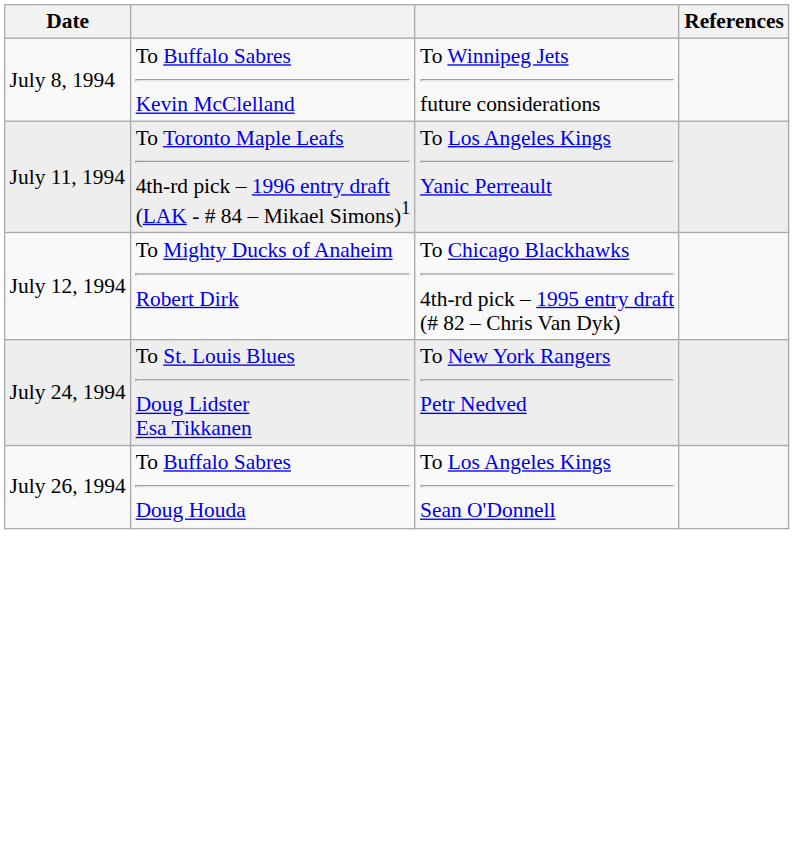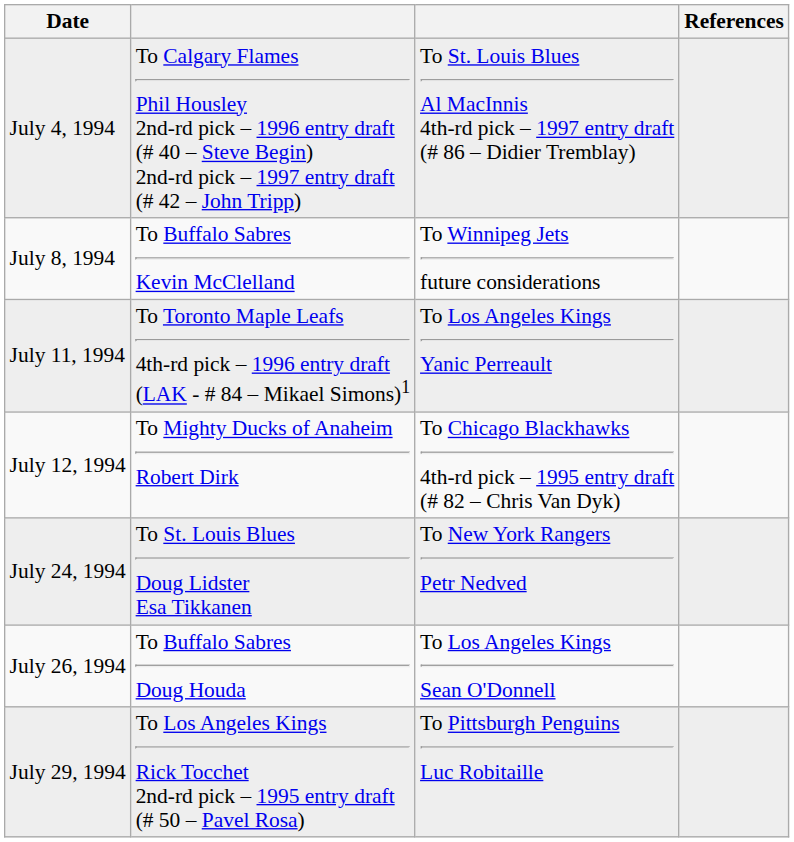 <table class="wikitable">
 <tr>
 <th>Date</th>
 <th></th>
 <th></th>
 <th>References</th>
+</tr>
+<tr bgcolor="#eeeeee">
+<td>July 4, 1994</td>
+<td valign="top">To <a href='#'>Calgary Flames</a><hr><a href='#'>Phil Housley</a><br>2nd-rd pick – <a href='#'>1996 entry draft</a><br>(# 40 – <a href='#'>Steve Begin</a>)<br>2nd-rd pick – <a href='#'>1997 entry draft</a><br>(# 42 – <a href='#'>John Tripp</a>)</td>
+<td valign="top">To <a href='#'>St. Louis Blues</a><hr><a href='#'>Al MacInnis</a><br>4th-rd pick – <a href='#'>1997 entry draft</a><br>(# 86 – Didier Tremblay)</td>
+<td></td>
 </tr>
 <tr>
 <td>July 8, 1994</td>
 <td valign="top">To <a href='#'>Buffalo Sabres</a><hr><a href='#'>Kevin McClelland</a></td>
 <td valign="top">To <a href='#'>Winnipeg Jets</a><hr>future considerations</td>
 <td></td>
 </tr>
 <tr bgcolor="#eeeeee">
 <td>July 11, 1994</td>
 <td valign="top">To <a href='#'>Toronto Maple Leafs</a><hr>4th-rd pick – <a href='#'>1996 entry draft</a><br>(<a href='#'>LAK</a> - # 84 – Mikael Simons)<sup>1</sup></td>
 <td valign="top">To <a href='#'>Los Angeles Kings</a><hr><a href='#'>Yanic Perreault</a></td>
 <td></td>
 </tr>
 <tr>
 <td>July 12, 1994</td>
 <td valign="top">To <a href='#'>Mighty Ducks of Anaheim</a><hr><a href='#'>Robert Dirk</a></td>
 <td valign="top">To <a href='#'>Chicago Blackhawks</a><hr>4th-rd pick – <a href='#'>1995 entry draft</a><br>(# 82 – Chris Van Dyk)</td>
 <td></td>
 </tr>
 <tr bgcolor="#eeeeee">
 <td>July 24, 1994</td>
 <td valign="top">To <a href='#'>St. Louis Blues</a><hr><a href='#'>Doug Lidster</a><br><a href='#'>Esa Tikkanen</a></td>
 <td valign="top">To <a href='#'>New York Rangers</a><hr><a href='#'>Petr Nedved</a></td>
 <td></td>
 </tr>
 <tr>
 <td>July 26, 1994</td>
 <td valign="top">To <a href='#'>Buffalo Sabres</a><hr><a href='#'>Doug Houda</a></td>
 <td valign="top">To <a href='#'>Los Angeles Kings</a><hr><a href='#'>Sean O'Donnell</a></td>
 <td></td>
 </tr>
+<tr bgcolor="#eeeeee">
+<td>July 29, 1994</td>
+<td valign="top">To <a href='#'>Los Angeles Kings</a><hr><a href='#'>Rick Tocchet</a><br>2nd-rd pick – <a href='#'>1995 entry draft</a><br>(# 50 – <a href='#'>Pavel Rosa</a>)</td>
+<td valign="top">To <a href='#'>Pittsburgh Penguins</a><hr><a href='#'>Luc Robitaille</a></td>
+<td></td>
+</tr>
 </table>
